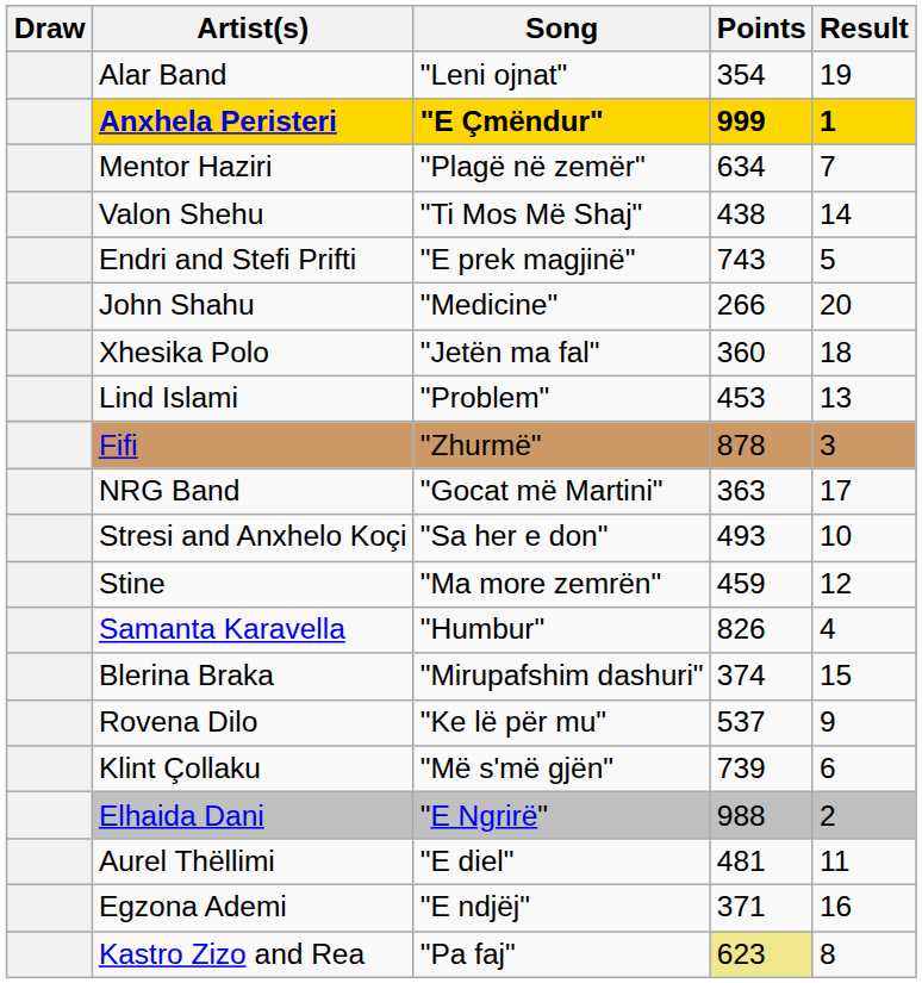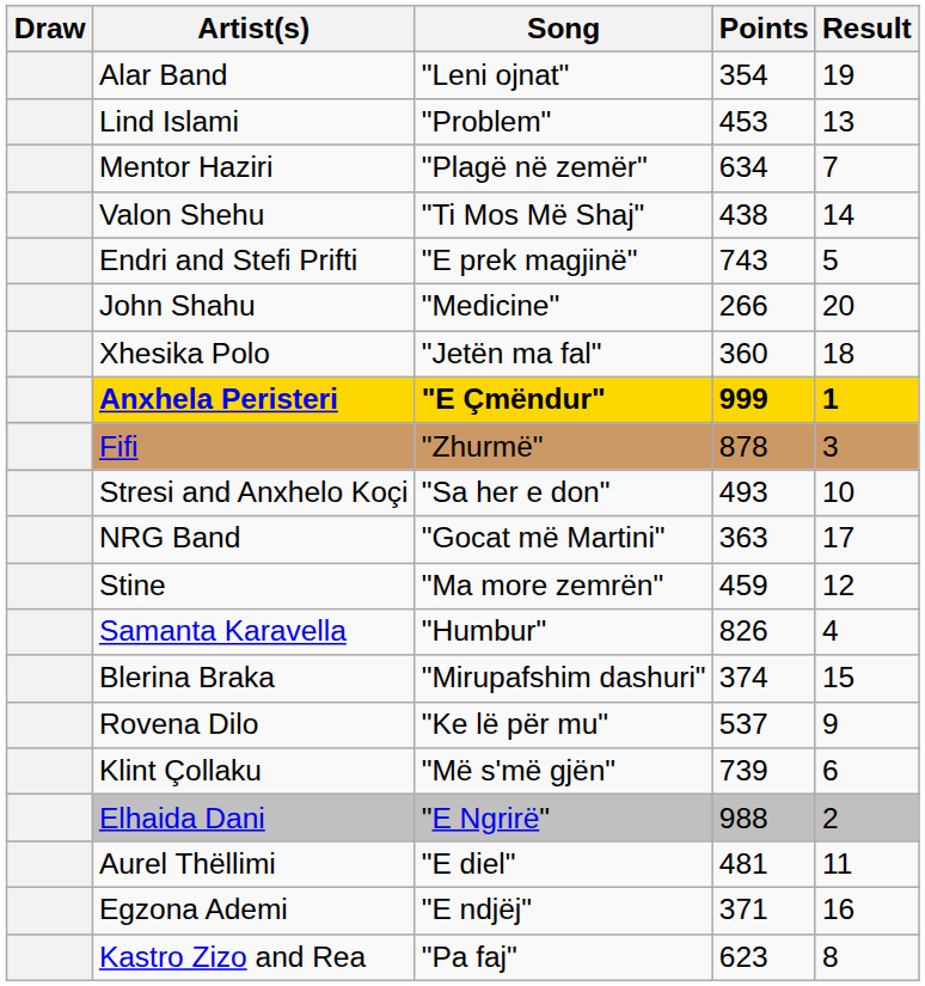 <table class="sortable wikitable" style="margin: 1em auto 1em auto;">
 <tr>
 <th>Draw</th>
 <th>Artist(s)</th>
 <th>Song</th>
 <th>Points</th>
 <th>Result</th>
 </tr>
 <tr>
 <th scope="row"></th>
 <td align="left">Alar Band</td>
 <td align="left">"Leni ojnat"</td>
 <td>354</td>
 <td>19</td>
 </tr>
-<tr bgcolor="gold">
+<tr>
 <th scope="row"></th>
-<td align="left"><strong><a href='#'>Anxhela Peristeri</a></strong></td>
-<td align="left"><strong>"E Çmëndur"</strong></td>
-<td><strong>999</strong></td>
-<td><strong>1</strong></td>
+<td align="left">Lind Islami</td>
+<td align="left">"Problem"</td>
+<td>453</td>
+<td>13</td>
 </tr>
 <tr>
 <th scope="row"></th>
 <td align="left">Mentor Haziri</td>
 <td align="left">"Plagë në zemër"</td>
 <td>634</td>
 <td>7</td>
 </tr>
 <tr>
 <th scope="row"></th>
 <td align="left">Valon Shehu</td>
 <td align="left">"Ti Mos Më Shaj"</td>
 <td>438</td>
 <td>14</td>
 </tr>
 <tr>
 <th scope="row"></th>
 <td align="left">Endri and Stefi Prifti</td>
 <td align="left">"E prek magjinë"</td>
 <td>743</td>
 <td>5</td>
 </tr>
 <tr>
 <th scope="row"></th>
 <td align="left">John Shahu</td>
 <td align="left">"Medicine"</td>
 <td>266</td>
 <td>20</td>
 </tr>
 <tr>
 <th scope="row"></th>
 <td align="left">Xhesika Polo</td>
 <td align="left">"Jetën ma fal"</td>
 <td>360</td>
 <td>18</td>
 </tr>
-<tr>
+<tr bgcolor="gold">
 <th scope="row"></th>
-<td align="left">Lind Islami</td>
-<td align="left">"Problem"</td>
-<td>453</td>
-<td>13</td>
+<td align="left"><strong><a href='#'>Anxhela Peristeri</a></strong></td>
+<td align="left"><strong>"E Çmëndur"</strong></td>
+<td><strong>999</strong></td>
+<td><strong>1</strong></td>
 </tr>
 <tr bgcolor="#CC9966">
 <th scope="row"></th>
 <td align="left"><a href='#'>Fifi</a></td>
 <td align="left">"Zhurmë"</td>
 <td>878</td>
 <td>3</td>
 </tr>
 <tr>
 <th scope="row"></th>
+<td align="left">Stresi and Anxhelo Koçi</td>
+<td align="left">"Sa her e don"</td>
+<td>493</td>
+<td>10</td>
+</tr>
+<tr>
+<th scope="row"></th>
 <td align="left">NRG Band</td>
 <td align="left">"Gocat më Martini"</td>
 <td>363</td>
 <td>17</td>
-</tr>
-<tr>
-<th scope="row"></th>
-<td align="left">Stresi and Anxhelo Koçi</td>
-<td align="left">"Sa her e don"</td>
-<td>493</td>
-<td>10</td>
 </tr>
 <tr>
 <th scope="row"></th>
 <td align="left">Stine</td>
 <td align="left">"Ma more zemrën"</td>
 <td>459</td>
 <td>12</td>
 </tr>
 <tr>
 <th scope="row"></th>
 <td align="left"><a href='#'>Samanta Karavella</a></td>
 <td align="left">"Humbur"</td>
 <td>826</td>
 <td>4</td>
 </tr>
 <tr>
 <th scope="row"></th>
 <td align="left">Blerina Braka</td>
 <td align="left">"Mirupafshim dashuri"</td>
 <td>374</td>
 <td>15</td>
 </tr>
 <tr>
 <th scope="row"></th>
 <td align="left">Rovena Dilo</td>
 <td align="left">"Ke lë për mu"</td>
 <td>537</td>
 <td>9</td>
 </tr>
 <tr>
 <th scope="row"></th>
 <td align="left">Klint Çollaku</td>
 <td align="left">"Më s'më gjën"</td>
 <td>739</td>
 <td>6</td>
 </tr>
 <tr bgcolor="silver">
 <th scope="row"></th>
 <td align="left"><a href='#'>Elhaida Dani</a></td>
 <td align="left">"<a href='#'>E Ngrirë</a>"</td>
 <td>988</td>
 <td>2</td>
 </tr>
 <tr>
 <th scope="row"></th>
 <td align="left">Aurel Thëllimi</td>
 <td align="left">"E diel"</td>
 <td>481</td>
 <td>11</td>
 </tr>
 <tr>
 <th scope="row"></th>
 <td align="left">Egzona Ademi</td>
 <td align="left">"E ndjëj"</td>
 <td>371</td>
 <td>16</td>
 </tr>
 <tr>
 <th scope="row"></th>
 <td align="left"><a href='#'>Kastro Zizo</a> and Rea</td>
 <td align="left">"Pa faj"</td>
-<td style="background: khaki;">623</td>
+<td>623</td>
 <td>8</td>
 </tr>
 </table>
